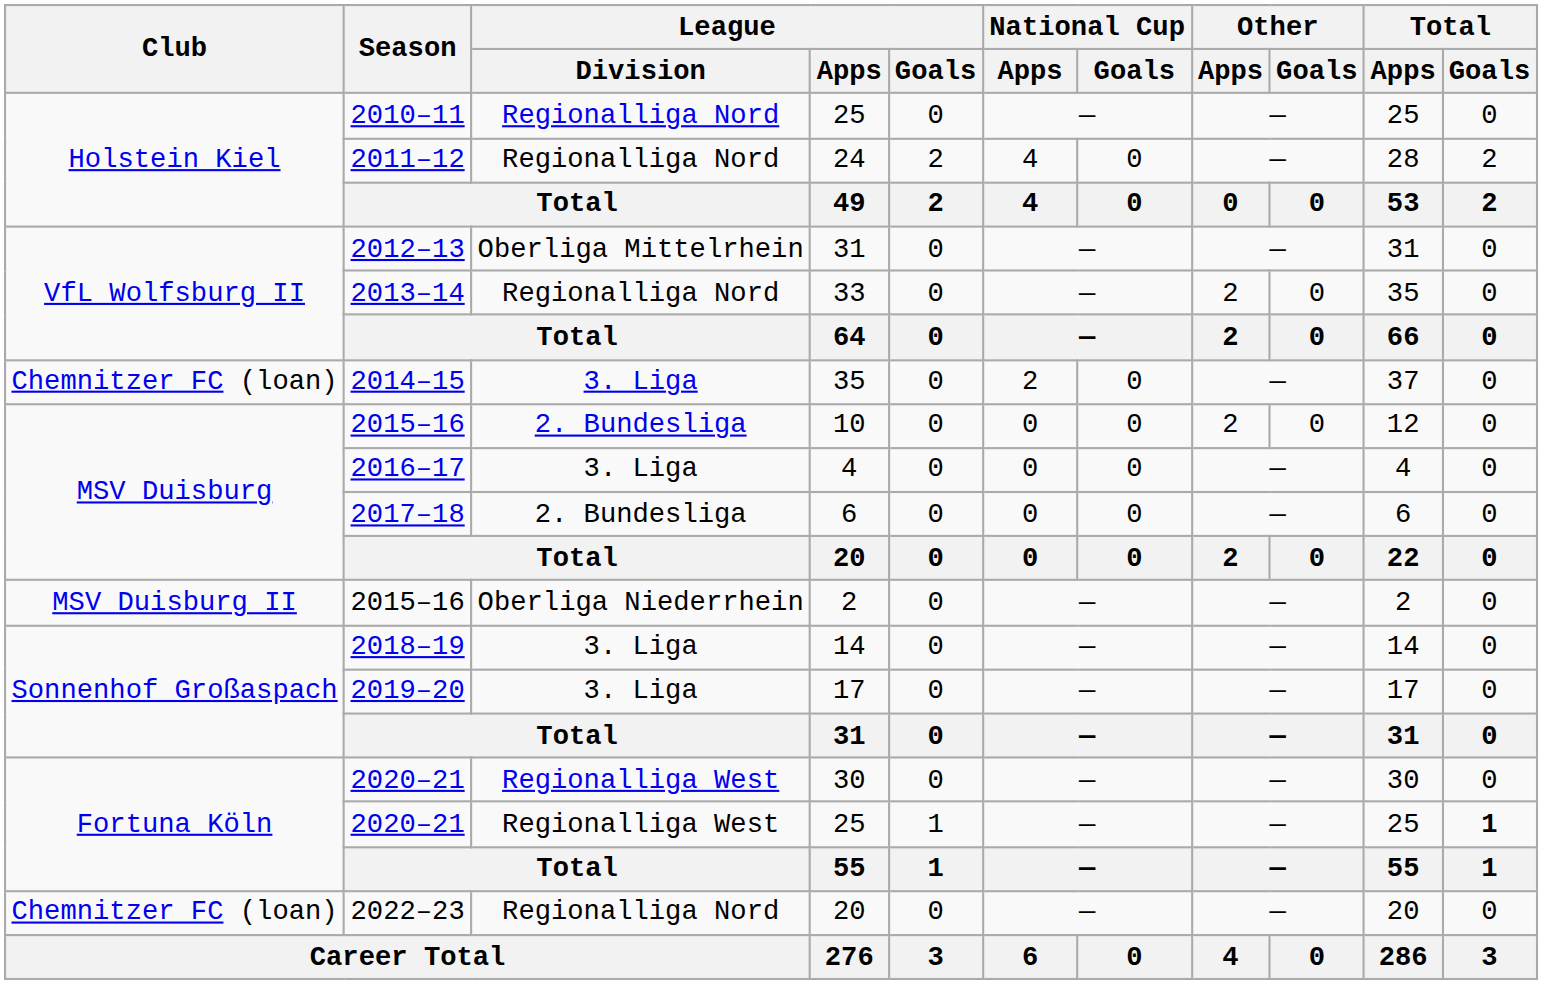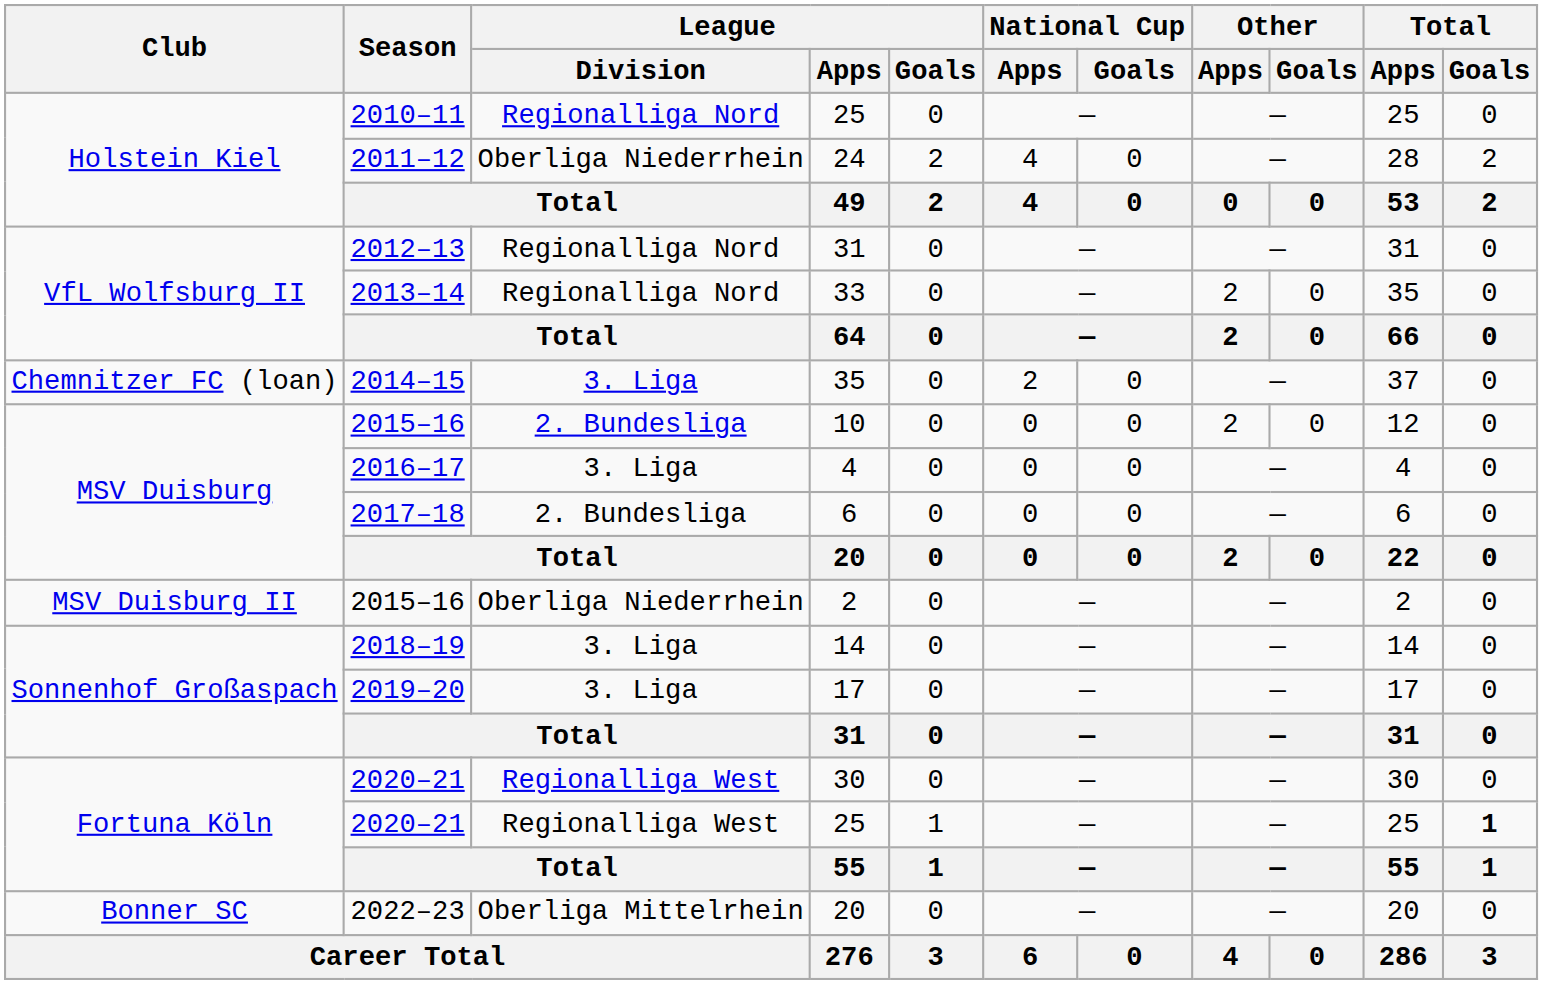 <table class="wikitable" Style="text-align: center">
 <tr>
 <th rowspan="2">Club</th>
 <th rowspan="2">Season</th>
 <th colspan="3">League</th>
 <th colspan="2">National Cup</th>
 <th colspan="2">Other</th>
 <th colspan="2">Total</th>
 </tr>
 <tr>
 <th>Division</th>
 <th>Apps</th>
 <th>Goals</th>
 <th>Apps</th>
 <th>Goals</th>
 <th>Apps</th>
 <th>Goals</th>
 <th>Apps</th>
 <th>Goals</th>
 </tr>
 <tr>
 <td rowspan="3"><a href='#'>Holstein Kiel</a></td>
 <td><a href='#'>2010–11</a></td>
 <td><a href='#'>Regionalliga Nord</a></td>
 <td>25</td>
 <td>0</td>
 <td colspan="2">—</td>
 <td colspan="2">—</td>
 <td>25</td>
 <td>0</td>
 </tr>
 <tr>
 <td><a href='#'>2011–12</a></td>
-<td>Regionalliga Nord</td>
+<td>Oberliga Niederrhein</td>
 <td>24</td>
 <td>2</td>
 <td>4</td>
 <td>0</td>
 <td colspan="2">—</td>
 <td>28</td>
 <td>2</td>
 </tr>
 <tr>
 <th colspan="2">Total</th>
 <th>49</th>
 <th>2</th>
 <th>4</th>
 <th>0</th>
 <th>0</th>
 <th>0</th>
 <th>53</th>
 <th>2</th>
 </tr>
 <tr>
 <td rowspan="3"><a href='#'>VfL Wolfsburg II</a></td>
 <td><a href='#'>2012–13</a></td>
-<td>Oberliga Mittelrhein</td>
+<td>Regionalliga Nord</td>
 <td>31</td>
 <td>0</td>
 <td colspan="2">—</td>
 <td colspan="2">—</td>
 <td>31</td>
 <td>0</td>
 </tr>
 <tr>
 <td><a href='#'>2013–14</a></td>
 <td>Regionalliga Nord</td>
 <td>33</td>
 <td>0</td>
 <td colspan="2">—</td>
 <td>2</td>
 <td>0</td>
 <td>35</td>
 <td>0</td>
 </tr>
 <tr>
 <th colspan="2">Total</th>
 <th>64</th>
 <th>0</th>
 <th colspan="2">—</th>
 <th>2</th>
 <th>0</th>
 <th>66</th>
 <th>0</th>
 </tr>
 <tr>
 <td><a href='#'>Chemnitzer FC</a> (loan)</td>
 <td><a href='#'>2014–15</a></td>
 <td><a href='#'>3. Liga</a></td>
 <td>35</td>
 <td>0</td>
 <td>2</td>
 <td>0</td>
 <td colspan="2">—</td>
 <td>37</td>
 <td>0</td>
 </tr>
 <tr>
 <td rowspan="4"><a href='#'>MSV Duisburg</a></td>
 <td><a href='#'>2015–16</a></td>
 <td><a href='#'>2. Bundesliga</a></td>
 <td>10</td>
 <td>0</td>
 <td>0</td>
 <td>0</td>
 <td>2</td>
 <td>0</td>
 <td>12</td>
 <td>0</td>
 </tr>
 <tr>
 <td><a href='#'>2016–17</a></td>
 <td>3. Liga</td>
 <td>4</td>
 <td>0</td>
 <td>0</td>
 <td>0</td>
 <td colspan="2">—</td>
 <td>4</td>
 <td>0</td>
 </tr>
 <tr>
 <td><a href='#'>2017–18</a></td>
 <td>2. Bundesliga</td>
 <td>6</td>
 <td>0</td>
 <td>0</td>
 <td>0</td>
 <td colspan="2">—</td>
 <td>6</td>
 <td>0</td>
 </tr>
 <tr>
 <th colspan="2">Total</th>
 <th>20</th>
 <th>0</th>
 <th>0</th>
 <th>0</th>
 <th>2</th>
 <th>0</th>
 <th>22</th>
 <th>0</th>
 </tr>
 <tr>
 <td><a href='#'>MSV Duisburg II</a></td>
 <td>2015–16</td>
 <td>Oberliga Niederrhein</td>
 <td>2</td>
 <td>0</td>
 <td colspan="2">—</td>
 <td colspan="2">—</td>
 <td>2</td>
 <td>0</td>
 </tr>
 <tr>
 <td rowspan="3"><a href='#'>Sonnenhof Großaspach</a></td>
 <td><a href='#'>2018–19</a></td>
 <td>3. Liga</td>
 <td>14</td>
 <td>0</td>
 <td colspan="2">—</td>
 <td colspan="2">—</td>
 <td>14</td>
 <td>0</td>
 </tr>
 <tr>
 <td><a href='#'>2019–20</a></td>
 <td>3. Liga</td>
 <td>17</td>
 <td>0</td>
 <td colspan="2">—</td>
 <td colspan="2">—</td>
 <td>17</td>
 <td>0</td>
 </tr>
 <tr>
 <th colspan="2">Total</th>
 <th>31</th>
 <th>0</th>
 <th colspan="2">—</th>
 <th colspan="2">—</th>
 <th>31</th>
 <th>0</th>
 </tr>
 <tr>
 <td rowspan="3"><a href='#'>Fortuna Köln</a></td>
 <td><a href='#'>2020–21</a></td>
 <td><a href='#'>Regionalliga West</a></td>
 <td>30</td>
 <td>0</td>
 <td colspan="2">—</td>
 <td colspan="2">—</td>
 <td>30</td>
 <td>0</td>
 </tr>
 <tr>
 <td><a href='#'>2020–21</a></td>
 <td>Regionalliga West</td>
 <td>25</td>
 <td>1</td>
 <td colspan="2">—</td>
 <td colspan="2">—</td>
 <td>25</td>
 <td><strong>1</strong></td>
 </tr>
 <tr>
 <th colspan="2">Total</th>
 <th>55</th>
 <th>1</th>
 <th colspan="2">—</th>
 <th colspan="2">—</th>
 <th>55</th>
 <th>1</th>
 </tr>
 <tr>
-<td><a href='#'>Chemnitzer FC</a> (loan)</td>
+<td><a href='#'>Bonner SC</a></td>
 <td>2022–23</td>
-<td>Regionalliga Nord</td>
+<td>Oberliga Mittelrhein</td>
 <td>20</td>
 <td>0</td>
 <td colspan="2">—</td>
 <td colspan="2">—</td>
 <td>20</td>
 <td>0</td>
 </tr>
 <tr>
 <th colspan="3">Career Total</th>
 <th>276</th>
 <th>3</th>
 <th>6</th>
 <th>0</th>
 <th>4</th>
 <th>0</th>
 <th>286</th>
 <th>3</th>
 </tr>
 </table>
